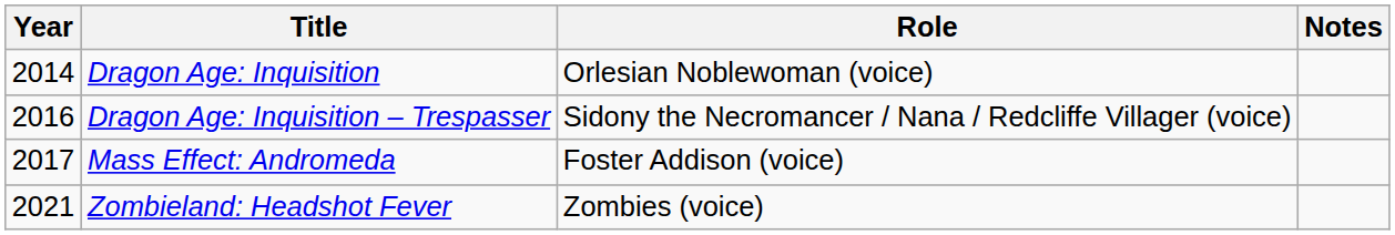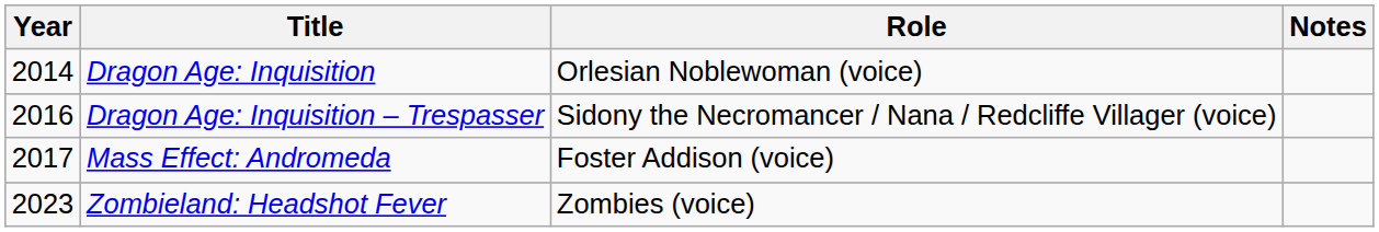 <table class="wikitable sortable">
 <tr>
 <th>Year</th>
 <th>Title</th>
 <th>Role</th>
 <th class="unsortable">Notes</th>
 </tr>
 <tr>
 <td>2014</td>
 <td><em><a href='#'>Dragon Age: Inquisition</a></em></td>
 <td>Orlesian Noblewoman (voice)</td>
 <td></td>
 </tr>
 <tr>
 <td>2016</td>
 <td><em><a href='#'>Dragon Age: Inquisition – Trespasser</a></em></td>
 <td>Sidony the Necromancer / Nana / Redcliffe Villager (voice)</td>
 </tr>
 <tr>
 <td>2017</td>
 <td><em><a href='#'>Mass Effect: Andromeda</a></em></td>
 <td>Foster Addison (voice)</td>
 <td></td>
 </tr>
 <tr>
-<td>2021</td>
+<td>2023</td>
 <td><em><a href='#'>Zombieland: Headshot Fever</a></em></td>
 <td>Zombies (voice)</td>
 </tr>
 </table>
